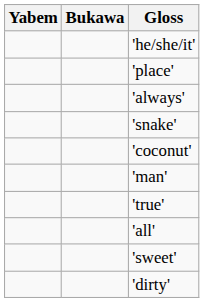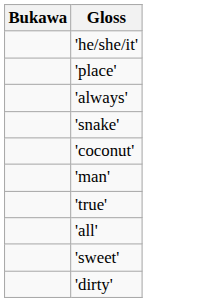 <table class="wikitable">
 <tr>
-<th>Yabem</th>
 <th>Bukawa</th>
 <th>Gloss</th>
 </tr>
 <tr>
 <td></td>
-<td></td>
 <td>'he/she/it'</td>
 </tr>
 <tr>
-<td></td>
 <td></td>
 <td>'place'</td>
 </tr>
 <tr>
 <td></td>
-<td></td>
 <td>'always'</td>
 </tr>
 <tr>
-<td></td>
 <td></td>
 <td>'snake'</td>
 </tr>
 <tr>
 <td></td>
-<td></td>
 <td>'coconut'</td>
 </tr>
 <tr>
-<td></td>
 <td></td>
 <td>'man'</td>
 </tr>
 <tr>
 <td></td>
-<td></td>
 <td>'true'</td>
 </tr>
 <tr>
-<td></td>
 <td></td>
 <td>'all'</td>
 </tr>
 <tr>
 <td></td>
-<td></td>
 <td>'sweet'</td>
 </tr>
 <tr>
 <td></td>
-<td></td>
 <td>'dirty'</td>
 </tr>
 </table>
